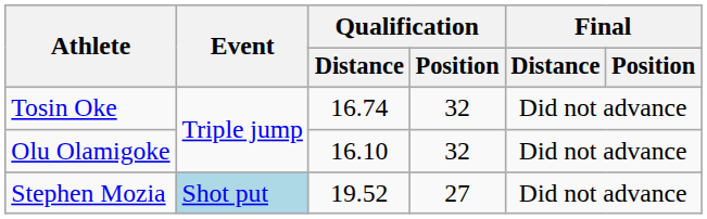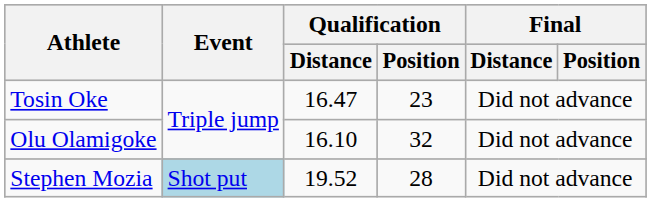 <table class=wikitable style="font-size:90%">
 <tr>
 <th rowspan="2">Athlete</th>
 <th rowspan="2">Event</th>
 <th colspan="2">Qualification</th>
 <th colspan="2">Final</th>
 </tr>
 <tr style="font-size:95%">
 <th>Distance</th>
 <th>Position</th>
 <th>Distance</th>
 <th>Position</th>
 </tr>
 <tr align=center>
 <td align=left><a href='#'>Tosin Oke</a></td>
 <td align=left rowspan=2><a href='#'>Triple jump</a></td>
-<td>16.74</td>
-<td>32</td>
+<td>16.47</td>
+<td>23</td>
 <td colspan=2>Did not advance</td>
 </tr>
 <tr align=center>
 <td align=left><a href='#'>Olu Olamigoke</a></td>
 <td>16.10</td>
 <td>32</td>
 <td colspan=2>Did not advance</td>
 </tr>
 <tr align=center>
 <td align=left><a href='#'>Stephen Mozia</a></td>
 <td align=left style="background: lightblue;"><a href='#'>Shot put</a></td>
 <td>19.52</td>
-<td>27</td>
+<td>28</td>
 <td colspan=2>Did not advance</td>
 </tr>
 </table>
